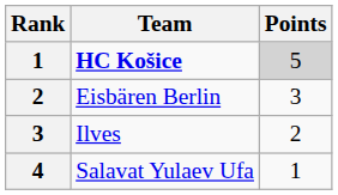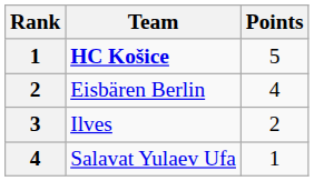 <table class="wikitable" style="text-align: center;">
 <tr>
 <th>Rank</th>
 <th>Team</th>
 <th>Points</th>
 </tr>
 <tr>
 <th>1</th>
 <td style="text-align: left;"> <strong><a href='#'>HC Košice</a></strong></td>
-<td style="background: lightgrey;">5</td>
+<td>5</td>
 </tr>
 <tr>
 <th>2</th>
 <td style="text-align: left;"> <a href='#'>Eisbären Berlin</a></td>
-<td>3</td>
+<td>4</td>
 </tr>
 <tr>
 <th>3</th>
 <td style="text-align: left;"> <a href='#'>Ilves</a></td>
 <td>2</td>
 </tr>
 <tr>
 <th>4</th>
 <td style="text-align: left;"> <a href='#'>Salavat Yulaev Ufa</a></td>
 <td>1</td>
 </tr>
 </table>
